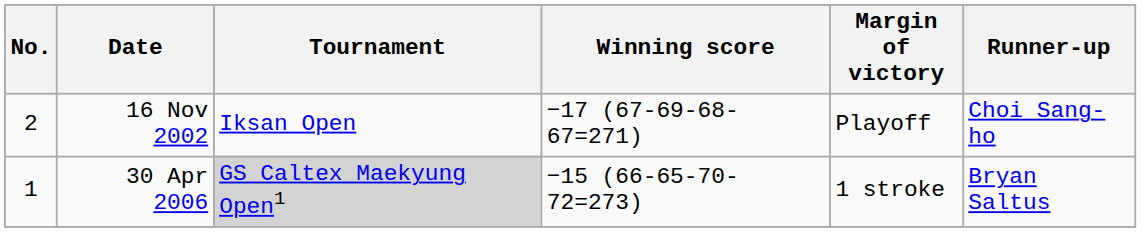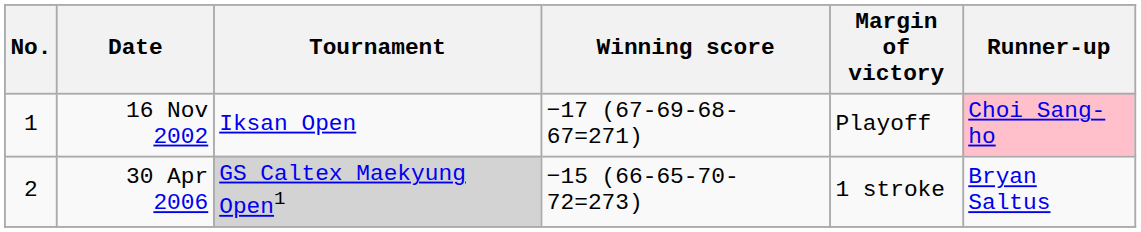 <table class="wikitable" style="font-size:95%;">
 <tr>
 <th>No.</th>
 <th>Date</th>
 <th>Tournament</th>
 <th>Winning score</th>
 <th>Margin of<br>victory</th>
 <th>Runner-up</th>
 </tr>
 <tr>
-<td align=center>2</td>
+<td align=center>1</td>
 <td align=right>16 Nov <a href='#'>2002</a></td>
 <td><a href='#'>Iksan Open</a></td>
 <td>−17 (67-69-68-67=271)</td>
 <td>Playoff</td>
-<td> <a href='#'>Choi Sang-ho</a></td>
+<td style="background: pink;"> <a href='#'>Choi Sang-ho</a></td>
 </tr>
 <tr>
-<td align=center>1</td>
+<td align=center>2</td>
 <td align=right>30 Apr <a href='#'>2006</a></td>
 <td style="background: lightgrey;"><a href='#'>GS Caltex Maekyung Open</a><sup>1</sup></td>
 <td>−15 (66-65-70-72=273)</td>
 <td>1 stroke</td>
 <td> <a href='#'>Bryan Saltus</a></td>
 </tr>
 </table>
